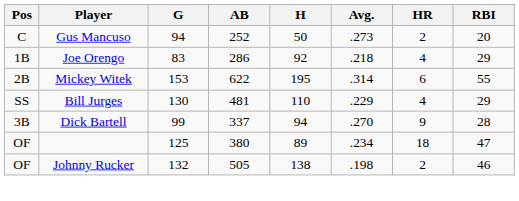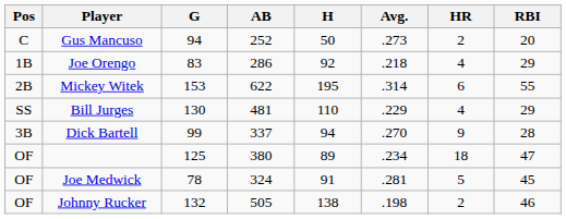 <table class="wikitable sortable">
 <tr>
 <th bgcolor="#DDDDFF" width="5%">Pos</th>
 <th bgcolor="#DDDDFF" width="16%">Player</th>
 <th bgcolor="#DDDDFF" width="9%">G</th>
 <th bgcolor="#DDDDFF" width="9%">AB</th>
 <th bgcolor="#DDDDFF" width="9%">H</th>
 <th bgcolor="#DDDDFF" width="9%">Avg.</th>
 <th bgcolor="#DDDDFF" width="9%">HR</th>
 <th bgcolor="#DDDDFF" width="9%">RBI</th>
 </tr>
 <tr align="center">
 <td>C</td>
 <td><a href='#'>Gus Mancuso</a></td>
 <td>94</td>
 <td>252</td>
 <td>50</td>
 <td>.273</td>
 <td>2</td>
 <td>20</td>
 </tr>
 <tr align=center>
 <td>1B</td>
 <td><a href='#'>Joe Orengo</a></td>
 <td>83</td>
 <td>286</td>
 <td>92</td>
 <td>.218</td>
 <td>4</td>
 <td>29</td>
 </tr>
 <tr align=center>
 <td>2B</td>
 <td><a href='#'>Mickey Witek</a></td>
 <td>153</td>
 <td>622</td>
 <td>195</td>
 <td>.314</td>
 <td>6</td>
 <td>55</td>
 </tr>
 <tr align=center>
 <td>SS</td>
 <td><a href='#'>Bill Jurges</a></td>
 <td>130</td>
 <td>481</td>
 <td>110</td>
 <td>.229</td>
 <td>4</td>
 <td>29</td>
 </tr>
 <tr align=center>
 <td>3B</td>
 <td><a href='#'>Dick Bartell</a></td>
 <td>99</td>
 <td>337</td>
 <td>94</td>
 <td>.270</td>
 <td>9</td>
 <td>28</td>
 </tr>
 <tr align=center>
 <td>OF</td>
 <td></td>
 <td>125</td>
 <td>380</td>
 <td>89</td>
 <td>.234</td>
 <td>18</td>
 <td>47</td>
 </tr>
+<tr align="center">
+<td>OF</td>
+<td><a href='#'>Joe Medwick</a></td>
+<td>78</td>
+<td>324</td>
+<td>91</td>
+<td>.281</td>
+<td>5</td>
+<td>45</td>
+</tr>
 <tr align=center>
 <td>OF</td>
 <td><a href='#'>Johnny Rucker</a></td>
 <td>132</td>
 <td>505</td>
 <td>138</td>
 <td>.198</td>
 <td>2</td>
 <td>46</td>
 </tr>
 </table>
